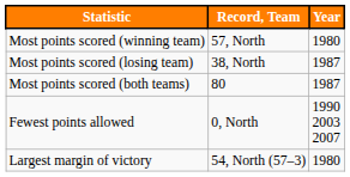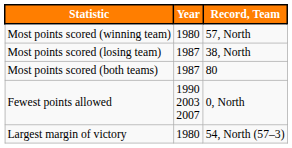 <table class="wikitable sortable" style="text-align:left;">
 <tr>
 <th style="background:#FF7E00; color:#fff; border:2px solid #000000;">Statistic</th>
+<th style="background:#FF7E00; color:#fff; border:2px solid #000000;">Year</th>
 <th style="background:#FF7E00; color:#fff; border:2px solid #000000;">Record, Team</th>
-<th style="background:#FF7E00; color:#fff; border:2px solid #000000;">Year</th>
 </tr>
 <tr>
 <td>Most points scored (winning team)</td>
+<td>1980</td>
 <td>57, North</td>
-<td>1980</td>
 </tr>
 <tr>
 <td>Most points scored (losing team)</td>
+<td>1987</td>
 <td>38, North</td>
-<td>1987</td>
 </tr>
 <tr>
 <td>Most points scored (both teams)</td>
+<td>1987</td>
 <td>80 </td>
-<td>1987</td>
 </tr>
 <tr>
 <td>Fewest points allowed</td>
+<td>1990<br>2003<br>2007</td>
 <td>0, North</td>
-<td>1990<br>2003<br>2007</td>
 </tr>
 <tr>
 <td>Largest margin of victory</td>
+<td>1980</td>
 <td>54, North (57–3)</td>
-<td>1980</td>
 </tr>
 </table>
